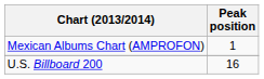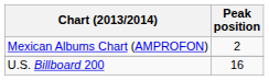 <table class="wikitable sortable">
 <tr>
 <th>Chart (2013/2014)</th>
 <th>Peak<br>position</th>
 </tr>
 <tr>
 <td><a href='#'>Mexican Albums Chart</a> (<a href='#'>AMPROFON</a>)</td>
-<td style="text-align:center;">1</td>
+<td style="text-align:center;">2</td>
 </tr>
 <tr>
 </tr>
 <tr>
 </tr>
 <tr>
 <td>U.S. <a href='#'><em>Billboard</em> 200</a></td>
 <td style="text-align:center;">16</td>
 </tr>
 </table>
